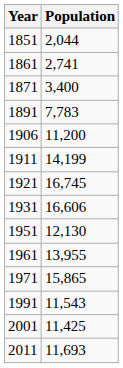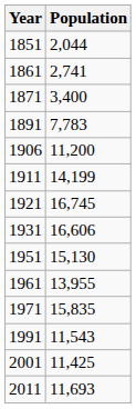 <table class="wikitable">
 <tr>
 <th>Year</th>
 <th>Population</th>
 </tr>
 <tr>
 <td>1851</td>
 <td>2,044</td>
 </tr>
 <tr>
 <td>1861</td>
 <td>2,741</td>
 </tr>
 <tr>
 <td>1871</td>
 <td>3,400</td>
 </tr>
 <tr>
 <td>1891</td>
 <td>7,783</td>
 </tr>
 <tr>
 <td>1906</td>
 <td>11,200</td>
 </tr>
 <tr>
 <td>1911</td>
 <td>14,199</td>
 </tr>
 <tr>
 <td>1921</td>
 <td>16,745</td>
 </tr>
 <tr>
 <td>1931</td>
 <td>16,606</td>
 </tr>
 <tr>
 <td>1951</td>
-<td>12,130</td>
+<td>15,130</td>
 </tr>
 <tr>
 <td>1961</td>
 <td>13,955</td>
 </tr>
 <tr>
 <td>1971</td>
-<td>15,865</td>
+<td>15,835</td>
 </tr>
 <tr>
 <td>1991</td>
 <td>11,543</td>
 </tr>
 <tr>
 <td>2001</td>
 <td>11,425</td>
 </tr>
 <tr>
 <td>2011</td>
 <td>11,693</td>
 </tr>
 </table>
